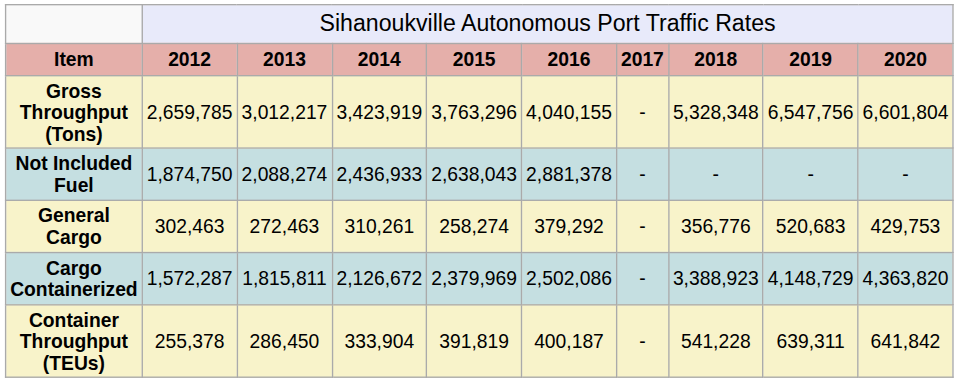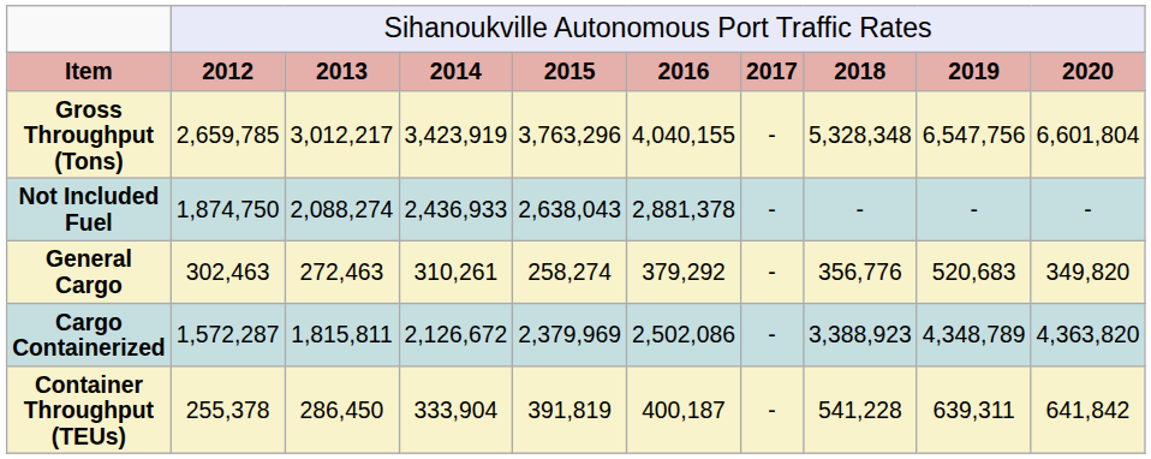 <table class="wikitable" style="margin: auto; text-align:center; font-size:90%; width:75%">
 <tr>
 <td></td>
 <td colspan="15" style="text-align:center;font-size:120%;background:#E8EAFA;">Sihanoukville Autonomous Port Traffic Rates</td>
 </tr>
 <tr>
 <th style="background:#e5afaa; color:#000; height:17px;">Item</th>
 <th style="background:#e5afaa; color:#000;">2012</th>
 <th style="background:#e5afaa; color:#000;">2013</th>
 <th style="background:#e5afaa; color:#000;">2014</th>
 <th style="background:#e5afaa; color:#000;">2015</th>
 <th style="background:#e5afaa; color:#000;">2016</th>
 <th style="background:#e5afaa; color:#000;">2017</th>
 <th style="background:#e5afaa; color:#000;">2018</th>
 <th style="background:#e5afaa; color:#000;">2019</th>
 <th style="background:#e5afaa; color:#000;">2020</th>
 </tr>
 <tr>
 <th style="background:#f8f3ca; color:#000; height:16px;">Gross Throughput (Tons)</th>
 <td style="text-align:center; background:#f8f3ca; color:#000;">2,659,785</td>
 <td style="text-align:center; background:#f8f3ca; color:#000;">3,012,217</td>
 <td style="text-align:center; background:#f8f3ca; color:#000;">3,423,919</td>
 <td style="text-align:center; background:#f8f3ca; color:#000;">3,763,296</td>
 <td style="text-align:center; background:#f8f3ca; color:#000;">4,040,155</td>
 <td style="text-align:center; background:#f8f3ca; color:#000;">-</td>
 <td style="text-align:center; background:#f8f3ca; color:#000;">5,328,348</td>
 <td style="text-align:center; background:#f8f3ca; color:#000;">6,547,756</td>
 <td style="text-align:center; background:#f8f3ca; color:#000;">6,601,804</td>
 </tr>
 <tr>
 <th style="background:#c5dfe1; color:#000; height:16px;">Not Included Fuel</th>
 <td style="text-align:center; background:#c5dfe1; color:#000;">1,874,750</td>
 <td style="text-align:center; background:#c5dfe1; color:#000;">2,088,274</td>
 <td style="text-align:center; background:#c5dfe1; color:#000;">2,436,933</td>
 <td style="text-align:center; background:#c5dfe1; color:#000;">2,638,043</td>
 <td style="text-align:center; background:#c5dfe1; color:#000;">2,881,378</td>
 <td style="text-align:center; background:#c5dfe1; color:#000;">-</td>
 <td style="text-align:center; background:#c5dfe1; color:#000;">-</td>
 <td style="text-align:center; background:#c5dfe1; color:#000;">-</td>
 <td style="text-align:center; background:#c5dfe1; color:#000;">-</td>
 </tr>
 <tr>
 <th style="background:#f8f3ca; color:#000; height:16px;">General Cargo</th>
 <td style="text-align:center; background:#f8f3ca; color:#000;">302,463</td>
 <td style="text-align:center; background:#f8f3ca; color:#000;">272,463</td>
 <td style="text-align:center; background:#f8f3ca; color:#000;">310,261</td>
 <td style="text-align:center; background:#f8f3ca; color:#000;">258,274</td>
 <td style="text-align:center; background:#f8f3ca; color:#000;">379,292</td>
 <td style="text-align:center; background:#f8f3ca; color:#000;">-</td>
 <td style="text-align:center; background:#f8f3ca; color:#000;">356,776</td>
 <td style="text-align:center; background:#f8f3ca; color:#000;">520,683</td>
-<td style="text-align:center; background:#f8f3ca; color:#000;">429,753</td>
+<td style="text-align:center; background:#f8f3ca; color:#000;">349,820</td>
 </tr>
 <tr>
 <th style="background:#c5dfe1; color:#000; height:16px;">Cargo Containerized</th>
 <td style="text-align:center; background:#c5dfe1; color:#000;">1,572,287</td>
 <td style="text-align:center; background:#c5dfe1; color:#000;">1,815,811</td>
 <td style="text-align:center; background:#c5dfe1; color:#000;">2,126,672</td>
 <td style="text-align:center; background:#c5dfe1; color:#000;">2,379,969</td>
 <td style="text-align:center; background:#c5dfe1; color:#000;">2,502,086</td>
 <td style="text-align:center; background:#c5dfe1; color:#000;">-</td>
 <td style="text-align:center; background:#c5dfe1; color:#000;">3,388,923</td>
-<td style="text-align:center; background:#c5dfe1; color:#000;">4,148,729</td>
+<td style="text-align:center; background:#c5dfe1; color:#000;">4,348,789</td>
 <td style="text-align:center; background:#c5dfe1; color:#000;">4,363,820</td>
 </tr>
 <tr>
 <th style="background:#f8f3ca; color:#000; height:16px;">Container Throughput (TEUs)</th>
 <td style="text-align:center; background:#f8f3ca; color:#000;">255,378</td>
 <td style="text-align:center; background:#f8f3ca; color:#000;">286,450</td>
 <td style="text-align:center; background:#f8f3ca; color:#000;">333,904</td>
 <td style="text-align:center; background:#f8f3ca; color:#000;">391,819</td>
 <td style="text-align:center; background:#f8f3ca; color:#000;">400,187</td>
 <td style="text-align:center; background:#f8f3ca; color:#000;">-</td>
 <td style="text-align:center; background:#f8f3ca; color:#000;">541,228</td>
 <td style="text-align:center; background:#f8f3ca; color:#000;">639,311</td>
 <td style="text-align:center; background:#f8f3ca; color:#000;">641,842</td>
 </tr>
 </table>
